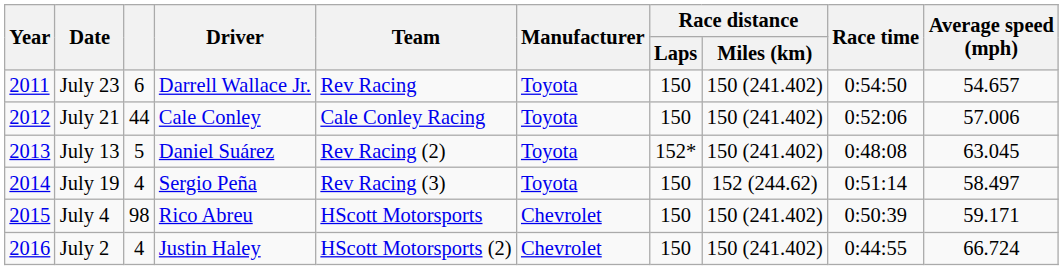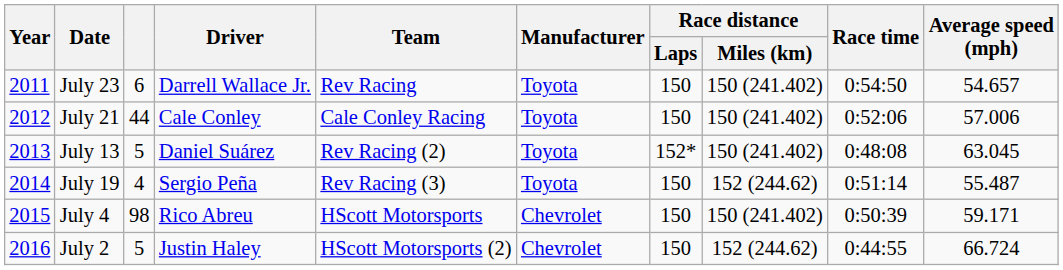 <table class="wikitable">
 <tr>
 <th rowspan="2">Year</th>
 <th rowspan="2">Date</th>
 <th rowspan="2"></th>
 <th rowspan="2">Driver</th>
 <th rowspan="2">Team</th>
 <th rowspan="2">Manufacturer</th>
 <th colspan="2">Race distance</th>
 <th rowspan="2">Race time</th>
 <th rowspan="2">Average speed<br>(mph)</th>
 </tr>
 <tr>
 <th>Laps</th>
 <th>Miles (km)</th>
 </tr>
 <tr>
 <td><a href='#'>2011</a></td>
 <td>July 23</td>
 <td align="center">6</td>
 <td><a href='#'>Darrell Wallace Jr.</a></td>
 <td><a href='#'>Rev Racing</a></td>
 <td><a href='#'>Toyota</a></td>
 <td align="center">150</td>
 <td align="center">150 (241.402)</td>
 <td align="center">0:54:50</td>
 <td align="center">54.657</td>
 </tr>
 <tr>
 <td><a href='#'>2012</a></td>
 <td>July 21</td>
 <td align="center">44</td>
 <td><a href='#'>Cale Conley</a></td>
 <td><a href='#'>Cale Conley Racing</a></td>
 <td><a href='#'>Toyota</a></td>
 <td align="center">150</td>
 <td align="center">150 (241.402)</td>
 <td align="center">0:52:06</td>
 <td align="center">57.006</td>
 </tr>
 <tr>
 <td><a href='#'>2013</a></td>
 <td>July 13</td>
 <td align="center">5</td>
 <td><a href='#'>Daniel Suárez</a></td>
 <td><a href='#'>Rev Racing</a> (2)</td>
 <td><a href='#'>Toyota</a></td>
 <td align="center">152*</td>
 <td align="center">150 (241.402)</td>
 <td align="center">0:48:08</td>
 <td align="center">63.045</td>
 </tr>
 <tr>
 <td><a href='#'>2014</a></td>
 <td>July 19</td>
 <td align="center">4</td>
 <td><a href='#'>Sergio Peña</a></td>
 <td><a href='#'>Rev Racing</a> (3)</td>
 <td><a href='#'>Toyota</a></td>
 <td align="center">150</td>
 <td align="center">152 (244.62)</td>
 <td align="center">0:51:14</td>
-<td align="center">58.497</td>
+<td align="center">55.487</td>
 </tr>
 <tr>
 <td><a href='#'>2015</a></td>
 <td>July 4</td>
 <td align="center">98</td>
 <td><a href='#'>Rico Abreu</a></td>
 <td><a href='#'>HScott Motorsports</a></td>
 <td><a href='#'>Chevrolet</a></td>
 <td align="center">150</td>
 <td align="center">150 (241.402)</td>
 <td align="center">0:50:39</td>
 <td align="center">59.171</td>
 </tr>
 <tr>
 <td><a href='#'>2016</a></td>
 <td>July 2</td>
-<td align="center">4</td>
+<td align="center">5</td>
 <td><a href='#'>Justin Haley</a></td>
 <td><a href='#'>HScott Motorsports</a> (2)</td>
 <td><a href='#'>Chevrolet</a></td>
 <td align="center">150</td>
-<td align="center">150 (241.402)</td>
+<td align="center">152 (244.62)</td>
 <td align="center">0:44:55</td>
 <td align="center">66.724</td>
 </tr>
 </table>
